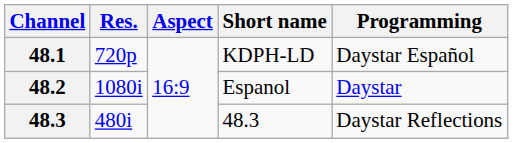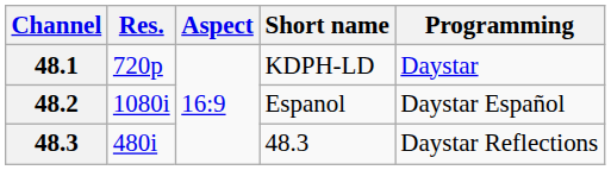 <table class="wikitable">
 <tr>
 <th scope = "col"><a href='#'>Channel</a></th>
 <th scope = "col"><a href='#'>Res.</a></th>
 <th scope = "col"><a href='#'>Aspect</a></th>
 <th scope = "col">Short name</th>
 <th scope = "col">Programming</th>
 </tr>
 <tr>
 <th scope = "row">48.1</th>
 <td><a href='#'>720p</a></td>
 <td rowspan=3><a href='#'>16:9</a></td>
 <td>KDPH-LD</td>
-<td>Daystar Español</td>
+<td><a href='#'>Daystar</a></td>
 </tr>
 <tr>
 <th scope = "row">48.2</th>
 <td><a href='#'>1080i</a></td>
 <td>Espanol</td>
-<td><a href='#'>Daystar</a></td>
+<td>Daystar Español</td>
 </tr>
 <tr>
 <th scope = "row">48.3</th>
 <td><a href='#'>480i</a></td>
 <td>48.3</td>
 <td>Daystar Reflections</td>
 </tr>
 </table>
